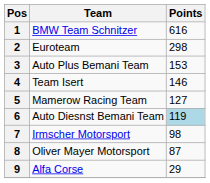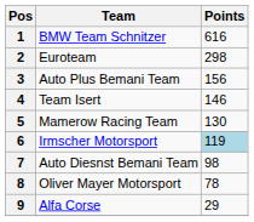 <table class="wikitable" style="font-size: 90%">
 <tr>
 <th>Pos</th>
 <th>Team</th>
 <th>Points</th>
 </tr>
 <tr>
 <th>1</th>
 <td><a href='#'>BMW Team Schnitzer</a></td>
 <td>616</td>
 </tr>
 <tr>
 <th>2</th>
 <td>Euroteam</td>
 <td>298</td>
 </tr>
 <tr>
 <th>3</th>
 <td>Auto Plus Bemani Team</td>
-<td>153</td>
+<td>156</td>
 </tr>
 <tr>
 <th>4</th>
 <td>Team Isert</td>
 <td>146</td>
 </tr>
 <tr>
 <th>5</th>
 <td>Mamerow Racing Team</td>
-<td>127</td>
+<td>130</td>
 </tr>
 <tr>
 <th>6</th>
-<td>Auto Diesnst Bemani Team</td>
+<td><a href='#'>Irmscher Motorsport</a></td>
 <td style="background: lightblue;">119</td>
 </tr>
 <tr>
 <th>7</th>
-<td><a href='#'>Irmscher Motorsport</a></td>
+<td>Auto Diesnst Bemani Team</td>
 <td>98</td>
 </tr>
 <tr>
 <th>8</th>
 <td>Oliver Mayer Motorsport</td>
-<td>87</td>
+<td>78</td>
 </tr>
 <tr>
 <th>9</th>
 <td><a href='#'>Alfa Corse</a></td>
 <td>29</td>
 </tr>
 <tr>
 </tr>
 </table>
